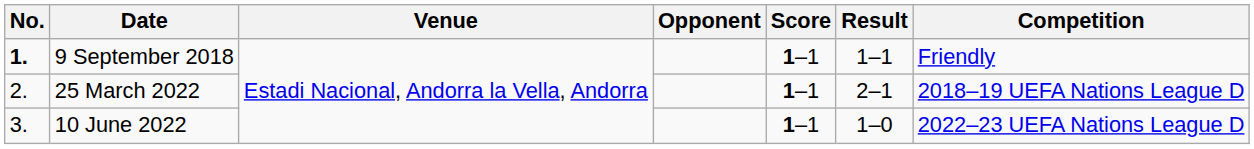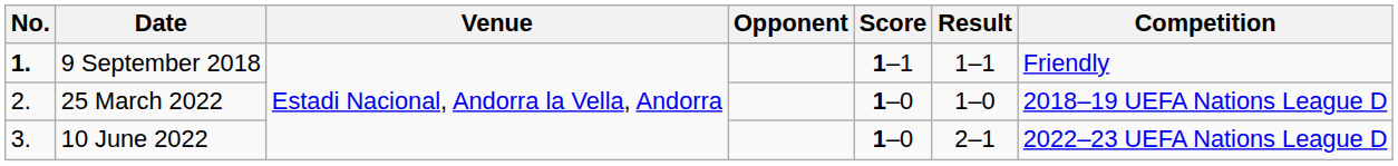 <table class="wikitable" style="font-size:100%;">
 <tr>
 <th>No.</th>
 <th>Date</th>
 <th>Venue</th>
 <th>Opponent</th>
 <th>Score</th>
 <th>Result</th>
 <th>Competition</th>
 </tr>
 <tr>
 <td><strong>1.</strong></td>
 <td>9 September 2018</td>
 <td rowspan=3><a href='#'>Estadi Nacional</a>, <a href='#'>Andorra la Vella</a>, <a href='#'>Andorra</a></td>
 <td></td>
 <td align=center><strong>1</strong>–1</td>
 <td align=center>1–1</td>
 <td><a href='#'>Friendly</a></td>
 </tr>
 <tr>
 <td>2.</td>
 <td>25 March 2022</td>
 <td></td>
-<td align=center><strong>1</strong>–1</td>
-<td align=center>2–1</td>
+<td align=center><strong>1</strong>–0</td>
+<td align=center>1–0</td>
 <td><a href='#'>2018–19 UEFA Nations League D</a></td>
 </tr>
 <tr>
 <td>3.</td>
 <td>10 June 2022</td>
 <td></td>
-<td align=center><strong>1</strong>–1</td>
-<td align=center>1–0</td>
+<td align=center><strong>1</strong>–0</td>
+<td align=center>2–1</td>
 <td><a href='#'>2022–23 UEFA Nations League D</a></td>
 </tr>
 </table>
